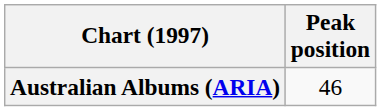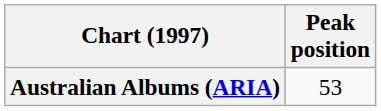 <table class="wikitable plainrowheaders">
 <tr>
 <th scope="col">Chart (1997)</th>
 <th scope="col">Peak<br>position</th>
 </tr>
 <tr>
 <th scope="row">Australian Albums (<a href='#'>ARIA</a>)</th>
-<td style="text-align:center;">46</td>
+<td style="text-align:center;">53</td>
 </tr>
 </table>
